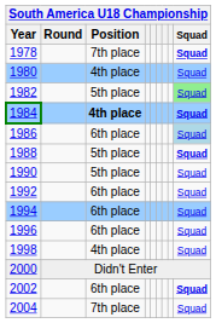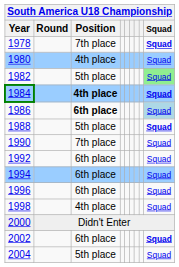 <table class="wikitable" style="text-align: center;">
 <tr>
 <th colspan=9><a href='#'>South America U18 Championship</a></th>
 </tr>
 <tr>
 <th>Year</th>
 <th>Round</th>
 <th>Position</th>
 <th></th>
 <th></th>
 <th></th>
 <th></th>
 <th></th>
 <th><small>Squad</small></th>
 </tr>
 <tr>
 <td> <a href='#'>1978</a></td>
 <td></td>
 <td>7th place</td>
 <td></td>
 <td></td>
 <td></td>
 <td></td>
 <td></td>
 <td><strong><small> <a href='#'>Squad</a></small></strong></td>
 </tr>
 <tr bgcolor=9acdff>
 <td> <a href='#'>1980</a></td>
 <td></td>
 <td>4th place</td>
 <td></td>
 <td></td>
 <td></td>
 <td></td>
 <td></td>
 <td><small> <a href='#'>Squad</a></small></td>
 </tr>
 <tr>
 <td> <a href='#'>1982</a></td>
 <td></td>
 <td>5th place</td>
 <td></td>
 <td></td>
 <td></td>
 <td></td>
 <td></td>
 <td style="background: lightgreen;"><small> <a href='#'>Squad</a></small></td>
 </tr>
 <tr bgcolor=9acdff>
 <td Style="border:3px solid green"> <a href='#'>1984</a></td>
 <td></td>
 <td><strong>4th place</strong></td>
 <td></td>
 <td></td>
 <td></td>
 <td></td>
 <td></td>
 <td><strong><small> <a href='#'>Squad</a></small></strong></td>
 </tr>
 <tr>
 <td> <a href='#'>1986</a></td>
 <td></td>
-<td>6th place</td>
+<td><strong>6th place</strong></td>
 <td></td>
 <td></td>
 <td></td>
 <td></td>
 <td></td>
 <td style="background: lightblue;"><small> <a href='#'>Squad</a></small></td>
 </tr>
 <tr>
 <td> <a href='#'>1988</a></td>
 <td></td>
 <td>5th place</td>
 <td></td>
 <td></td>
 <td></td>
 <td></td>
 <td></td>
 <td><strong><small> <a href='#'>Squad</a></small></strong></td>
 </tr>
 <tr>
 <td> <a href='#'>1990</a></td>
 <td></td>
-<td>5th place</td>
+<td>7th place</td>
 <td></td>
 <td></td>
 <td></td>
 <td></td>
 <td></td>
 <td><small> <a href='#'>Squad</a></small></td>
 </tr>
 <tr>
 <td> <a href='#'>1992</a></td>
 <td></td>
 <td>6th place</td>
 <td></td>
 <td></td>
 <td></td>
 <td></td>
 <td></td>
 <td><small> <a href='#'>Squad</a></small></td>
 </tr>
 <tr bgcolor=9acdff>
 <td> <a href='#'>1994</a></td>
 <td></td>
 <td>6th place</td>
 <td></td>
 <td></td>
 <td></td>
 <td></td>
 <td></td>
 <td><small> <a href='#'>Squad</a></small></td>
 </tr>
 <tr>
 <td> <a href='#'>1996</a></td>
 <td></td>
 <td>6th place</td>
 <td></td>
 <td></td>
 <td></td>
 <td></td>
 <td></td>
 <td><small> <a href='#'>Squad</a></small></td>
 </tr>
 <tr>
 <td> <a href='#'>1998</a></td>
 <td></td>
 <td>4th place</td>
 <td></td>
 <td></td>
 <td></td>
 <td></td>
 <td></td>
 <td><small> <a href='#'>Squad</a></small></td>
 </tr>
 <tr bgcolor="efefef">
 <td> <a href='#'>2000</a></td>
 <td colspan=9>Didn't Enter</td>
 </tr>
 <tr>
 <td> <a href='#'>2002</a></td>
 <td></td>
 <td>6th place</td>
 <td></td>
 <td></td>
 <td></td>
 <td></td>
 <td></td>
 <td><strong><small> <a href='#'>Squad</a></small></strong></td>
 </tr>
 <tr>
 <td> <a href='#'>2004</a></td>
 <td></td>
-<td>7th place</td>
+<td>5th place</td>
 <td></td>
 <td></td>
 <td></td>
 <td></td>
 <td></td>
 <td><small> <a href='#'>Squad</a></small></td>
 </tr>
 </table>
